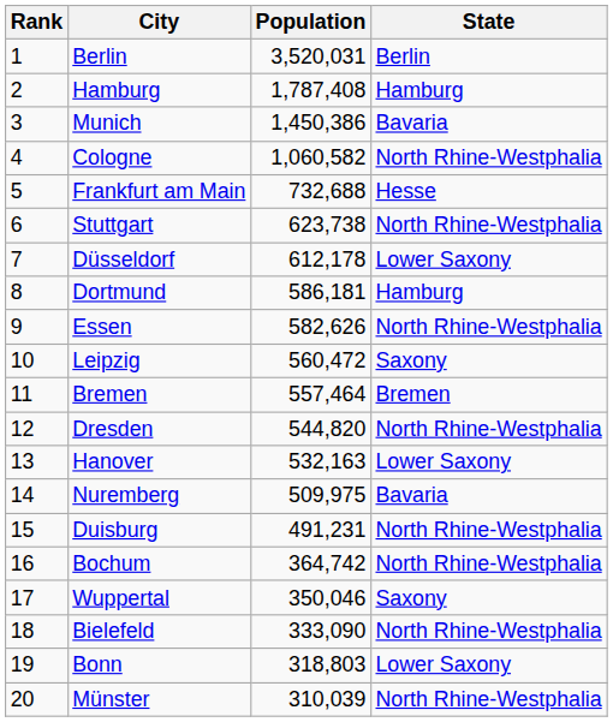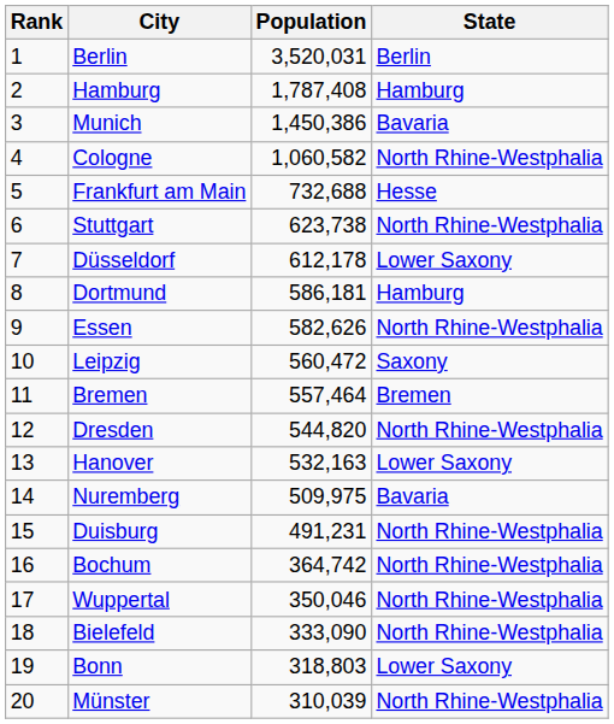 <table class="wikitable sortable zebra">
 <tr>
 <th>Rank</th>
 <th>City</th>
 <th>Population</th>
 <th>State</th>
 </tr>
 <tr>
 <td>1</td>
 <td><a href='#'>Berlin</a></td>
 <td align="right">3,520,031</td>
 <td><a href='#'>Berlin</a></td>
 </tr>
 <tr>
 <td>2</td>
 <td><a href='#'>Hamburg</a></td>
 <td align="right">1,787,408</td>
 <td><a href='#'>Hamburg</a></td>
 </tr>
 <tr>
 <td>3</td>
 <td><a href='#'>Munich</a></td>
 <td align="right">1,450,386</td>
 <td><a href='#'>Bavaria</a></td>
 </tr>
 <tr>
 <td>4</td>
 <td><a href='#'>Cologne</a></td>
 <td align="right">1,060,582</td>
 <td><a href='#'>North Rhine-Westphalia</a></td>
 </tr>
 <tr>
 <td>5</td>
 <td><a href='#'>Frankfurt am Main</a></td>
 <td align="right">732,688</td>
 <td><a href='#'>Hesse</a></td>
 </tr>
 <tr>
 <td>6</td>
 <td><a href='#'>Stuttgart</a></td>
 <td align="right">623,738</td>
 <td><a href='#'>North Rhine-Westphalia</a></td>
 </tr>
 <tr>
 <td>7</td>
 <td><a href='#'>Düsseldorf</a></td>
 <td align="right">612,178</td>
 <td><a href='#'>Lower Saxony</a></td>
 </tr>
 <tr>
 <td>8</td>
 <td><a href='#'>Dortmund</a></td>
 <td align="right">586,181</td>
 <td><a href='#'>Hamburg</a></td>
 </tr>
 <tr>
 <td>9</td>
 <td><a href='#'>Essen</a></td>
 <td align="right">582,626</td>
 <td><a href='#'>North Rhine-Westphalia</a></td>
 </tr>
 <tr>
 <td>10</td>
 <td><a href='#'>Leipzig</a></td>
 <td align="right">560,472</td>
 <td><a href='#'>Saxony</a></td>
 </tr>
 <tr>
 <td>11</td>
 <td><a href='#'>Bremen</a></td>
 <td align="right">557,464</td>
 <td><a href='#'>Bremen</a></td>
 </tr>
 <tr>
 <td>12</td>
 <td><a href='#'>Dresden</a></td>
 <td align="right">544,820</td>
 <td><a href='#'>North Rhine-Westphalia</a></td>
 </tr>
 <tr>
 <td>13</td>
 <td><a href='#'>Hanover</a></td>
 <td align="right">532,163</td>
 <td><a href='#'>Lower Saxony</a></td>
 </tr>
 <tr>
 <td>14</td>
 <td><a href='#'>Nuremberg</a></td>
 <td align="right">509,975</td>
 <td><a href='#'>Bavaria</a></td>
 </tr>
 <tr>
 <td>15</td>
 <td><a href='#'>Duisburg</a></td>
 <td align="right">491,231</td>
 <td><a href='#'>North Rhine-Westphalia</a></td>
 </tr>
 <tr>
 <td>16</td>
 <td><a href='#'>Bochum</a></td>
 <td align="right">364,742</td>
 <td><a href='#'>North Rhine-Westphalia</a></td>
 </tr>
 <tr>
 <td>17</td>
 <td><a href='#'>Wuppertal</a></td>
 <td align="right">350,046</td>
-<td><a href='#'>Saxony</a></td>
+<td><a href='#'>North Rhine-Westphalia</a></td>
 </tr>
 <tr>
 <td>18</td>
 <td><a href='#'>Bielefeld</a></td>
 <td align="right">333,090</td>
 <td><a href='#'>North Rhine-Westphalia</a></td>
 </tr>
 <tr>
 <td>19</td>
 <td><a href='#'>Bonn</a></td>
 <td align="right">318,803</td>
 <td><a href='#'>Lower Saxony</a></td>
 </tr>
 <tr>
 <td>20</td>
 <td><a href='#'>Münster</a></td>
 <td align="right">310,039</td>
 <td><a href='#'>North Rhine-Westphalia</a></td>
 </tr>
 </table>
